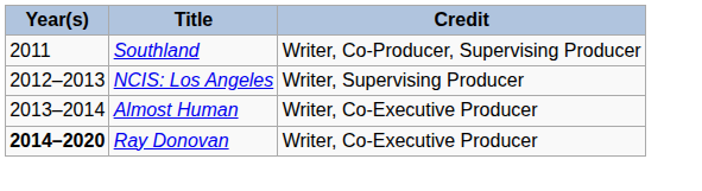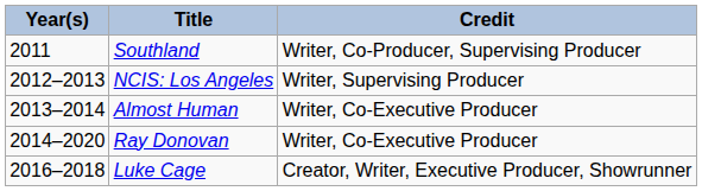 <table class="wikitable" style="font-size: 100%;">
 <tr style="background:#b0c4de; text-align:center;">
 <td><strong>Year(s)</strong></td>
 <td><strong>Title</strong></td>
 <td><strong>Credit</strong></td>
 </tr>
 <tr>
 <td>2011</td>
 <td><em><a href='#'>Southland</a></em></td>
 <td>Writer, Co-Producer, Supervising Producer</td>
 </tr>
 <tr>
 <td>2012–2013</td>
 <td><em><a href='#'>NCIS: Los Angeles</a></em></td>
 <td>Writer, Supervising Producer</td>
 </tr>
 <tr>
 <td>2013–2014</td>
 <td><em><a href='#'>Almost Human</a></em></td>
 <td>Writer, Co-Executive Producer</td>
 </tr>
 <tr>
-<td><strong>2014–2020</strong></td>
+<td>2014–2020</td>
 <td><em><a href='#'>Ray Donovan</a></em></td>
 <td>Writer, Co-Executive Producer</td>
 </tr>
 <tr>
+<td>2016–2018</td>
+<td><em><a href='#'>Luke Cage</a></em></td>
+<td>Creator, Writer, Executive Producer, Showrunner</td>
+</tr>
+<tr>
 </tr>
 </table>
